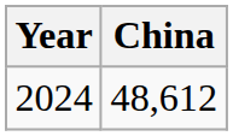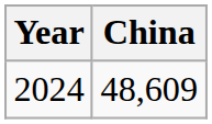 <table class="wikitable">
 <tr>
 <th>Year</th>
 <th>China</th>
 </tr>
 <tr>
 <td>2024</td>
-<td>48,612</td>
+<td>48,609</td>
 </tr>
 </table>
